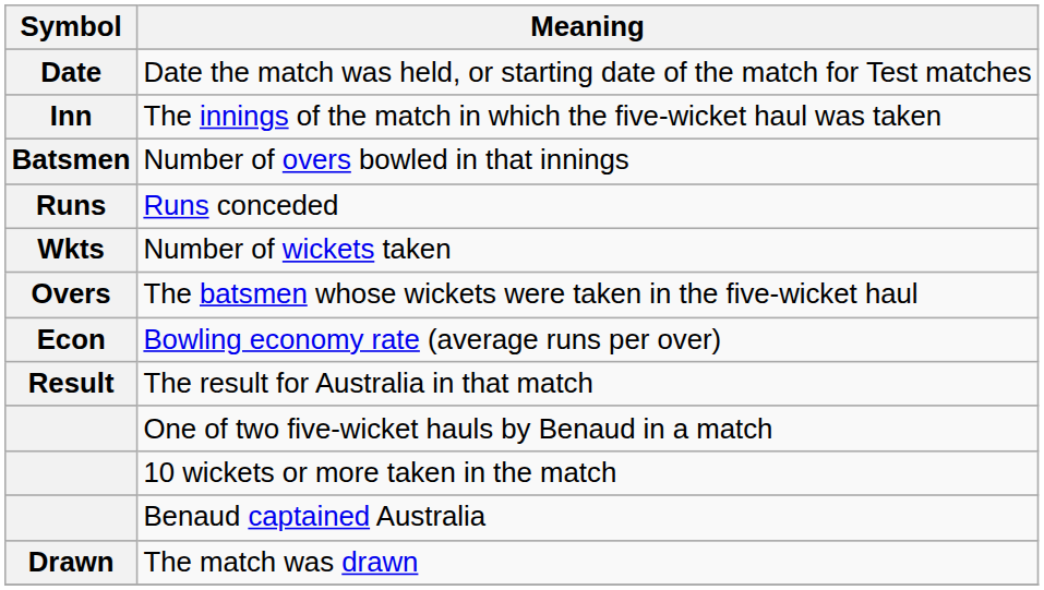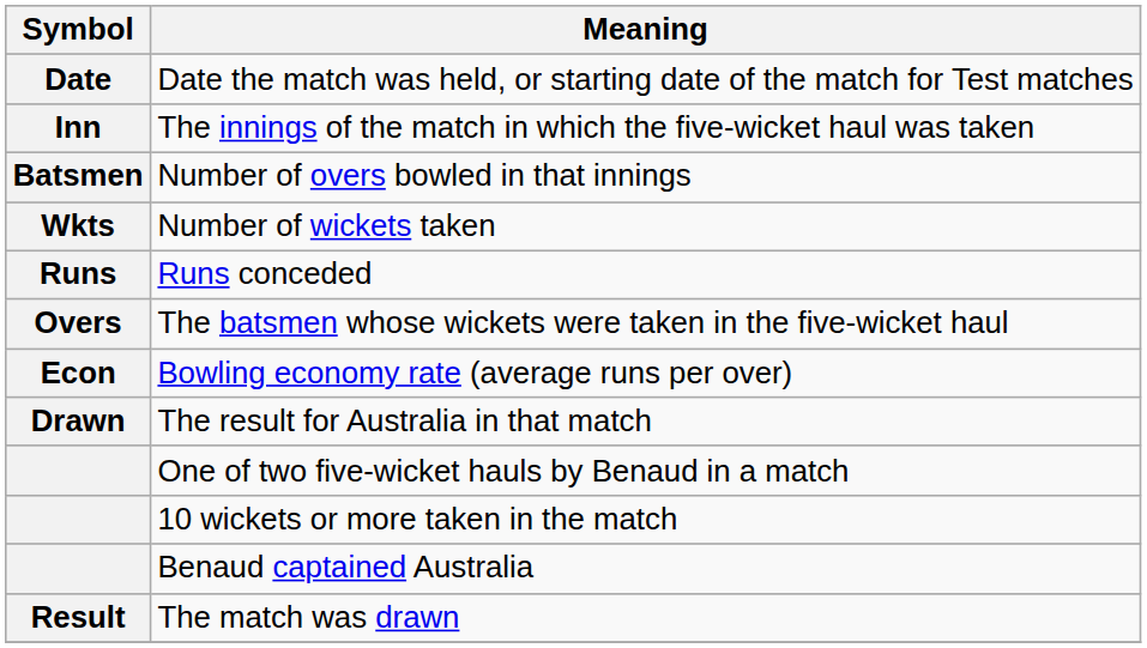 <table class="wikitable plainrowheaders" border="1">
 <tr>
 <th>Symbol</th>
 <th>Meaning</th>
 </tr>
 <tr>
 <th scope="row">Date</th>
 <td>Date the match was held, or starting date of the match for Test matches</td>
 </tr>
 <tr>
 <th scope="row">Inn</th>
 <td>The <a href='#'>innings</a> of the match in which the five-wicket haul was taken</td>
 </tr>
 <tr>
 <th scope="row">Batsmen</th>
 <td>Number of <a href='#'>overs</a> bowled in that innings</td>
 </tr>
 <tr>
+<th scope="row">Wkts</th>
+<td>Number of <a href='#'>wickets</a> taken</td>
+</tr>
+<tr>
 <th scope="row">Runs</th>
 <td><a href='#'>Runs</a> conceded</td>
-</tr>
-<tr>
-<th scope="row">Wkts</th>
-<td>Number of <a href='#'>wickets</a> taken</td>
 </tr>
 <tr>
 <th scope="row">Overs</th>
 <td>The <a href='#'>batsmen</a> whose wickets were taken in the five-wicket haul</td>
 </tr>
 <tr>
 <th scope="row">Econ</th>
 <td><a href='#'>Bowling economy rate</a> (average runs per over)</td>
 </tr>
 <tr>
-<th scope="row">Result</th>
+<th scope="row">Drawn</th>
 <td>The result for Australia in that match</td>
 </tr>
 <tr>
 <th scope="row"></th>
 <td>One of two five-wicket hauls by Benaud in a match</td>
 </tr>
 <tr>
 <th scope="row"></th>
 <td>10 wickets or more taken in the match</td>
 </tr>
 <tr>
 <th scope="row"></th>
 <td>Benaud <a href='#'>captained</a> Australia</td>
 </tr>
 <tr>
-<th scope="row">Drawn</th>
+<th scope="row">Result</th>
 <td>The match was <a href='#'>drawn</a></td>
 </tr>
 <tr>
 </tr>
 </table>
